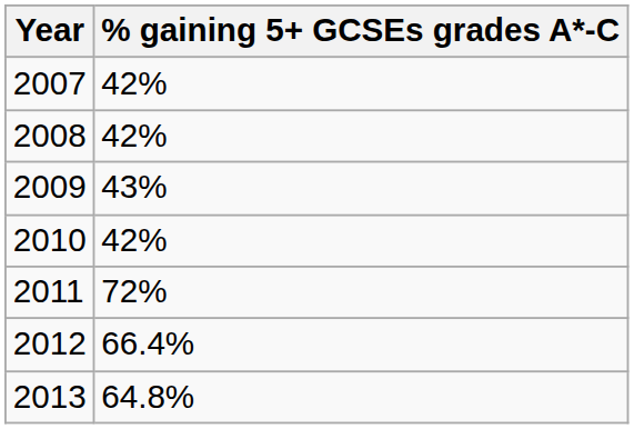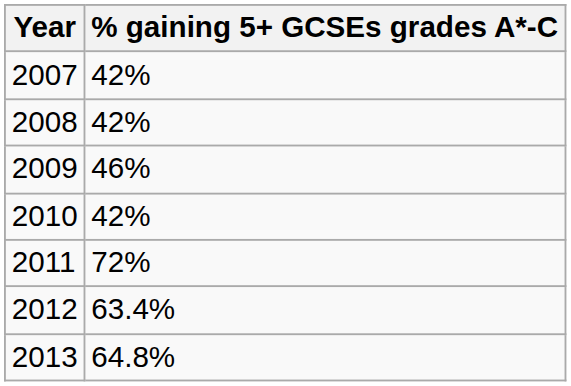 <table class="wikitable">
 <tr>
 <th scope="col">Year</th>
 <th scope="col">% gaining 5+ GCSEs grades A*-C</th>
 </tr>
 <tr>
 <td>2007</td>
 <td>42% </td>
 </tr>
 <tr>
 <td>2008</td>
 <td>42%</td>
 </tr>
 <tr>
 <td>2009</td>
-<td>43%</td>
+<td>46%</td>
 </tr>
 <tr>
 <td>2010</td>
 <td>42%</td>
 </tr>
 <tr>
 <td>2011</td>
 <td>72%</td>
 </tr>
 <tr>
 <td>2012</td>
-<td>66.4%</td>
+<td>63.4%</td>
 </tr>
 <tr>
 <td>2013</td>
 <td>64.8%</td>
 </tr>
 </table>
